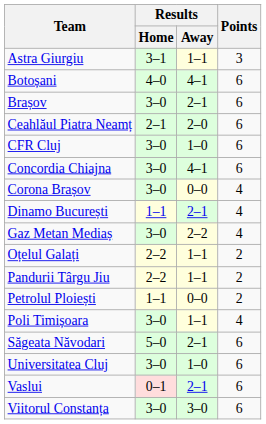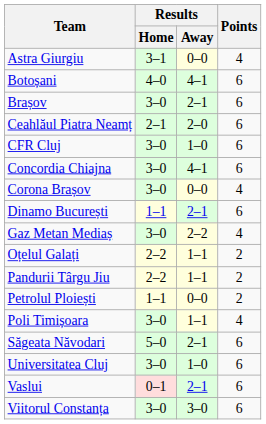 <table class="wikitable" style="text-align:center">
 <tr>
 <th rowspan=2>Team</th>
 <th colspan=2>Results</th>
 <th rowspan=2>Points</th>
 </tr>
 <tr>
 <th width=40>Home</th>
 <th width=40>Away</th>
 </tr>
 <tr>
 <td align=left><a href='#'>Astra Giurgiu</a></td>
 <td style="background:#dfd;">3–1</td>
-<td style="background:#ffd;">1–1</td>
-<td>3</td>
+<td style="background:#ffd;">0–0</td>
+<td>4</td>
 </tr>
 <tr>
 <td align=left><a href='#'>Botoșani</a></td>
 <td style="background:#dfd;">4–0</td>
 <td style="background:#dfd;">4–1</td>
 <td>6</td>
 </tr>
 <tr>
 <td align=left><a href='#'>Brașov</a></td>
 <td style="background:#dfd;">3–0</td>
 <td style="background:#dfd;">2–1</td>
 <td>6</td>
 </tr>
 <tr>
 <td align=left><a href='#'>Ceahlăul Piatra Neamț</a></td>
 <td style="background:#dfd;">2–1</td>
 <td style="background:#dfd;">2–0</td>
 <td>6</td>
 </tr>
 <tr>
 <td align=left><a href='#'>CFR Cluj</a></td>
 <td style="background:#dfd;">3–0</td>
 <td style="background:#dfd;">1–0</td>
 <td>6</td>
 </tr>
 <tr>
 <td align=left><a href='#'>Concordia Chiajna</a></td>
 <td style="background:#dfd;">3–0</td>
 <td style="background:#dfd;">4–1</td>
 <td>6</td>
 </tr>
 <tr>
 <td align=left><a href='#'>Corona Brașov</a></td>
 <td style="background:#dfd;">3–0</td>
 <td style="background:#ffd;">0–0</td>
 <td>4</td>
 </tr>
 <tr>
 <td align=left><a href='#'>Dinamo București</a></td>
 <td style="background:#ffd;"><a href='#'>1–1</a></td>
 <td style="background:#dfd;"><a href='#'>2–1</a></td>
-<td>4</td>
+<td>6</td>
 </tr>
 <tr>
 <td align=left><a href='#'>Gaz Metan Mediaș</a></td>
 <td style="background:#dfd;">3–0</td>
 <td style="background:#ffd;">2–2</td>
 <td>4</td>
 </tr>
 <tr>
 <td align=left><a href='#'>Oțelul Galați</a></td>
 <td style="background:#ffd;">2–2</td>
 <td style="background:#ffd;">1–1</td>
 <td>2</td>
 </tr>
 <tr>
 <td align=left><a href='#'>Pandurii Târgu Jiu</a></td>
 <td style="background:#ffd;">2–2</td>
 <td style="background:#ffd;">1–1</td>
 <td>2</td>
 </tr>
 <tr>
 <td align=left><a href='#'>Petrolul Ploiești</a></td>
 <td style="background:#ffd;">1–1</td>
 <td style="background:#ffd;">0–0</td>
 <td>2</td>
 </tr>
 <tr>
 <td align=left><a href='#'>Poli Timișoara</a></td>
 <td style="background:#dfd;">3–0</td>
 <td style="background:#ffd;">1–1</td>
 <td>4</td>
 </tr>
 <tr>
 <td align=left><a href='#'>Săgeata Năvodari</a></td>
 <td style="background:#dfd;">5–0</td>
 <td style="background:#dfd;">2–1</td>
 <td>6</td>
 </tr>
 <tr>
 <td align=left><a href='#'>Universitatea Cluj</a></td>
 <td style="background:#dfd;">3–0</td>
 <td style="background:#dfd;">1–0</td>
 <td>6</td>
 </tr>
 <tr>
 <td align=left><a href='#'>Vaslui</a></td>
 <td style="background:#fdd;">0–1</td>
 <td style="background:#dfd;"><a href='#'>2–1</a></td>
 <td>6</td>
 </tr>
 <tr>
 <td align=left><a href='#'>Viitorul Constanța</a></td>
 <td style="background:#dfd;">3–0</td>
 <td style="background:#dfd;">3–0</td>
 <td>6</td>
 </tr>
 </table>
